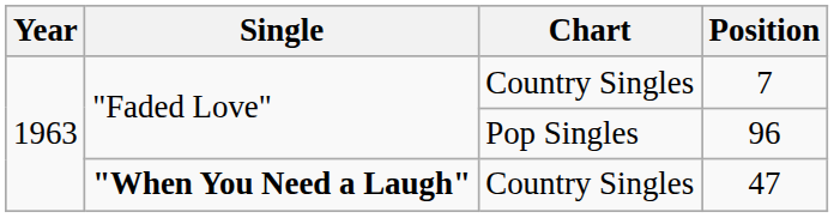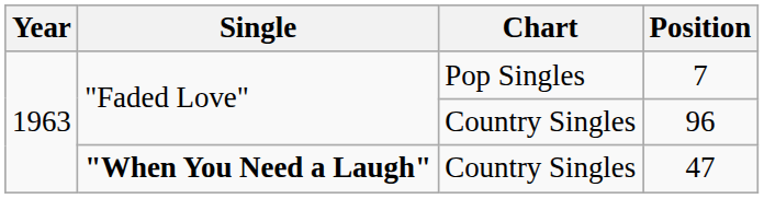 <table class="wikitable">
 <tr>
 <th>Year</th>
 <th>Single</th>
 <th>Chart</th>
 <th>Position</th>
 </tr>
 <tr>
 <td rowspan="3">1963</td>
 <td rowspan="2">"Faded Love"</td>
-<td>Country Singles</td>
+<td>Pop Singles</td>
 <td align="center">7</td>
 </tr>
 <tr>
-<td>Pop Singles</td>
+<td>Country Singles</td>
 <td align="center">96</td>
 </tr>
 <tr>
 <td><strong>"When You Need a Laugh"</strong></td>
 <td>Country Singles</td>
 <td align="center">47</td>
 </tr>
 </table>
